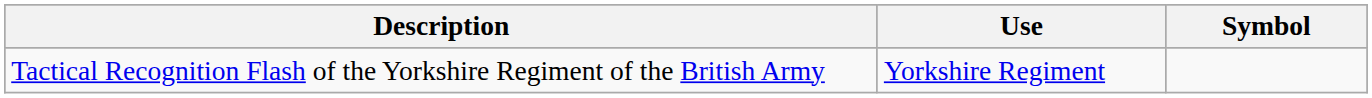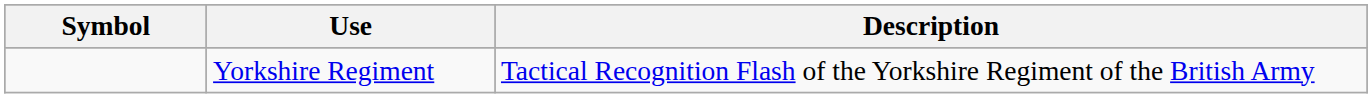 <table class="wikitable">
 <tr>
+<th width="110">Symbol</th>
+<th width="160">Use</th>
 <th width="500">Description</th>
-<th width="160">Use</th>
-<th width="110">Symbol</th>
 </tr>
 <tr>
+<td></td>
+<td><a href='#'>Yorkshire Regiment</a></td>
 <td><a href='#'>Tactical Recognition Flash</a> of the Yorkshire Regiment of the <a href='#'>British Army</a></td>
-<td><a href='#'>Yorkshire Regiment</a></td>
-<td></td>
 </tr>
 </table>
